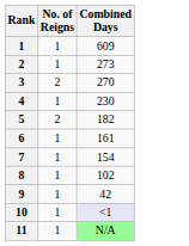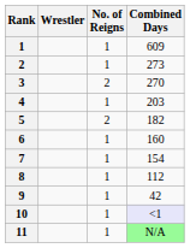 <table class="wikitable sortable" style="text-align: center">
 <tr>
 <th>Rank</th>
+<th>Wrestler</th>
 <th>No. of<br>Reigns</th>
 <th>Combined<br>Days</th>
 </tr>
 <tr>
 <th>1</th>
+<td></td>
 <td>1</td>
 <td>609</td>
 </tr>
 <tr>
 <th>2</th>
+<td></td>
 <td>1</td>
 <td>273</td>
 </tr>
 <tr>
 <th>3</th>
+<td></td>
 <td>2</td>
 <td>270</td>
 </tr>
 <tr>
 <th>4</th>
+<td></td>
 <td>1</td>
-<td>230</td>
+<td>203</td>
 </tr>
 <tr>
 <th>5</th>
+<td></td>
 <td>2</td>
 <td>182</td>
 </tr>
 <tr>
 <th>6</th>
+<td></td>
 <td>1</td>
-<td>161</td>
+<td>160</td>
 </tr>
 <tr>
 <th>7</th>
+<td></td>
 <td>1</td>
 <td>154</td>
 </tr>
 <tr>
 <th>8</th>
+<td></td>
 <td>1</td>
-<td>102</td>
+<td>112</td>
 </tr>
 <tr>
 <th>9</th>
+<td></td>
 <td>1</td>
 <td>42</td>
 </tr>
 <tr>
 <th>10</th>
+<td></td>
 <td>1</td>
 <td style="background: lavender;"><1</td>
 </tr>
 <tr>
 <th>11</th>
+<td></td>
 <td>1</td>
 <td style="background-color:#98FB98">N/A</td>
 </tr>
 </table>
